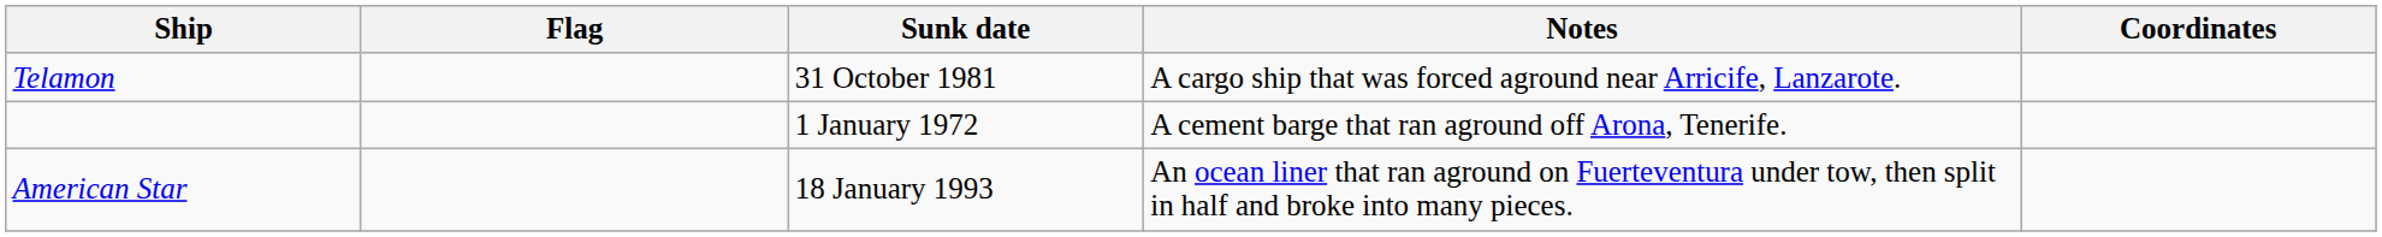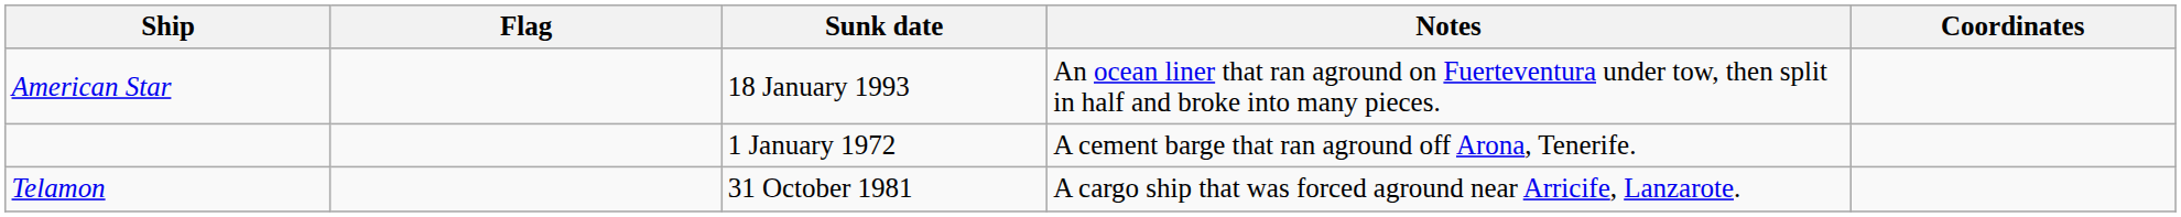 <table class=wikitable | style = "width:100%">
 <tr>
 <th style="width:15%">Ship</th>
 <th style="width:18%">Flag</th>
 <th style="width:15%">Sunk date</th>
 <th style="width:37%">Notes</th>
 <th style="width:15%">Coordinates</th>
 </tr>
 <tr>
-<td><em><a href='#'>Telamon</a></em></td>
+<td><a href='#'><em>American Star</em></a></td>
 <td></td>
-<td>31 October 1981</td>
-<td>A cargo ship that was forced aground near <a href='#'>Arricife</a>, <a href='#'>Lanzarote</a>.</td>
+<td>18 January 1993</td>
+<td>An <a href='#'>ocean liner</a> that ran aground on <a href='#'>Fuerteventura</a> under tow, then split in half and broke into many pieces.</td>
 <td></td>
 </tr>
 <tr>
 <td></td>
 <td></td>
 <td>1 January 1972</td>
 <td>A cement barge that ran aground off <a href='#'>Arona</a>, Tenerife.</td>
 <td></td>
 </tr>
 <tr>
-<td><a href='#'><em>American Star</em></a></td>
+<td><em><a href='#'>Telamon</a></em></td>
 <td></td>
-<td>18 January 1993</td>
-<td>An <a href='#'>ocean liner</a> that ran aground on <a href='#'>Fuerteventura</a> under tow, then split in half and broke into many pieces.</td>
+<td>31 October 1981</td>
+<td>A cargo ship that was forced aground near <a href='#'>Arricife</a>, <a href='#'>Lanzarote</a>.</td>
 <td></td>
 </tr>
 </table>
